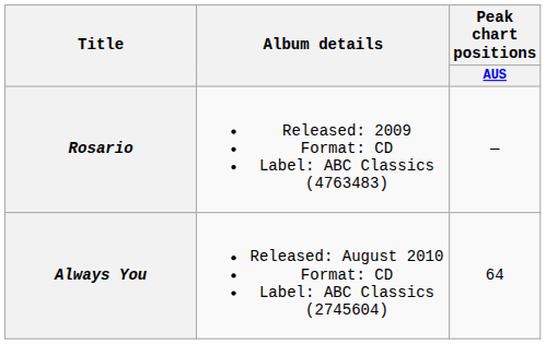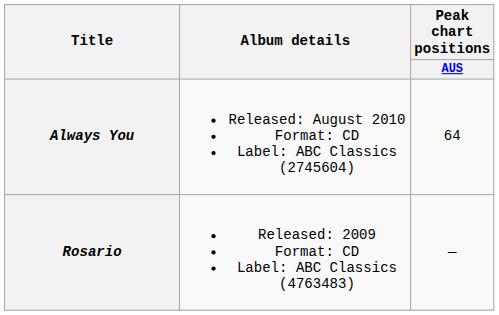 <table class="wikitable plainrowheaders" style="text-align:center;" border="1">
 <tr>
 <th scope="col" rowspan="2" style="width:12em;">Title</th>
 <th scope="col" rowspan="2" style="width:16em;">Album details</th>
 <th scope="col" colspan="1">Peak chart positions</th>
 </tr>
 <tr>
 <th scope="col" style="width:3em; font-size:85%"><a href='#'>AUS</a><br></th>
 </tr>
 <tr>
+<th scope="row"><em>Always You</em><br></th>
+<td><br><ul><li>Released: August 2010</li><li>Format: CD</li><li>Label: ABC Classics (2745604)</li></ul></td>
+<td>64</td>
+</tr>
+<tr>
 <th scope="row"><em>Rosario</em></th>
 <td><br><ul><li>Released: 2009</li><li>Format: CD</li><li>Label: ABC Classics (4763483)</li></ul></td>
 <td>—</td>
 </tr>
-<tr>
-<th scope="row"><em>Always You</em><br></th>
-<td><br><ul><li>Released: August 2010</li><li>Format: CD</li><li>Label: ABC Classics (2745604)</li></ul></td>
-<td>64</td>
-</tr>
 </table>
